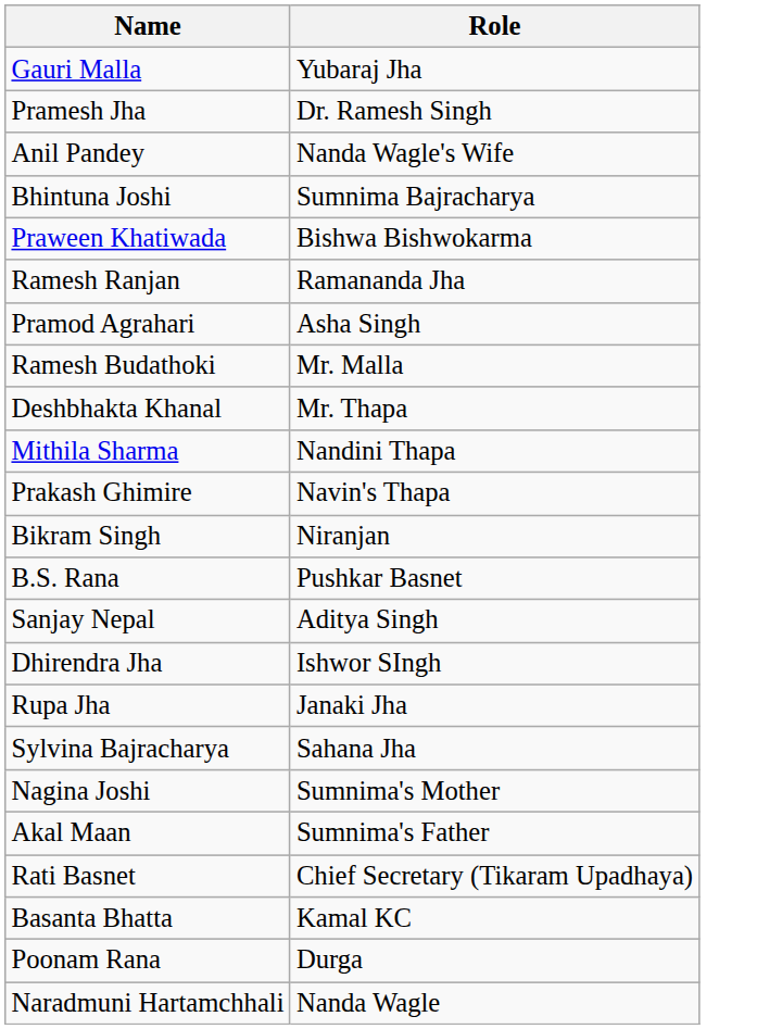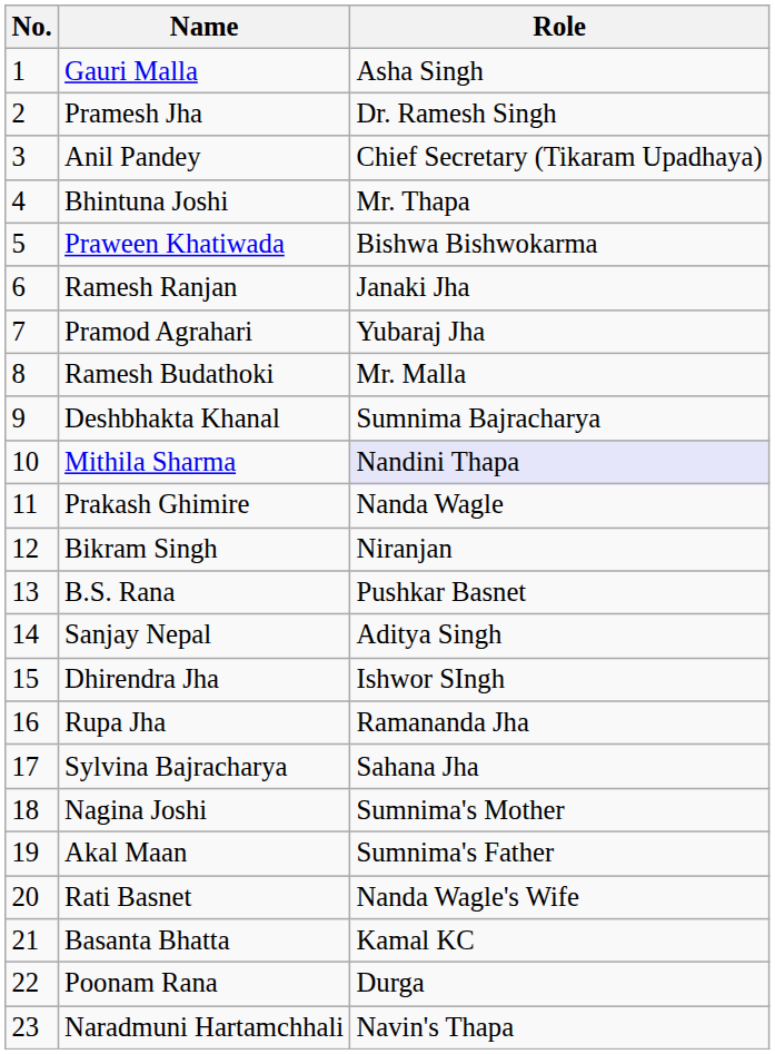 <table class="wikitable">
 <tr>
+<th>No.</th>
 <th>Name</th>
 <th>Role</th>
 </tr>
 <tr>
+<td>1</td>
 <td><a href='#'>Gauri Malla</a></td>
-<td>Yubaraj Jha</td>
+<td>Asha Singh</td>
 </tr>
 <tr>
+<td>2</td>
 <td>Pramesh Jha</td>
 <td>Dr. Ramesh Singh</td>
 </tr>
 <tr>
+<td>3</td>
 <td>Anil Pandey</td>
-<td>Nanda Wagle's Wife</td>
+<td>Chief Secretary (Tikaram Upadhaya)</td>
 </tr>
 <tr>
+<td>4</td>
 <td>Bhintuna Joshi</td>
-<td>Sumnima Bajracharya</td>
+<td>Mr. Thapa</td>
 </tr>
 <tr>
+<td>5</td>
 <td><a href='#'>Praween Khatiwada</a></td>
 <td>Bishwa Bishwokarma</td>
 </tr>
 <tr>
+<td>6</td>
 <td>Ramesh Ranjan</td>
-<td>Ramananda Jha</td>
+<td>Janaki Jha</td>
 </tr>
 <tr>
+<td>7</td>
 <td>Pramod Agrahari</td>
-<td>Asha Singh</td>
+<td>Yubaraj Jha</td>
 </tr>
 <tr>
+<td>8</td>
 <td>Ramesh Budathoki</td>
 <td>Mr. Malla</td>
 </tr>
 <tr>
+<td>9</td>
 <td>Deshbhakta Khanal</td>
-<td>Mr. Thapa</td>
+<td>Sumnima Bajracharya</td>
 </tr>
 <tr>
+<td>10</td>
 <td><a href='#'>Mithila Sharma</a></td>
-<td>Nandini Thapa</td>
+<td style="background: lavender;">Nandini Thapa</td>
 </tr>
 <tr>
+<td>11</td>
 <td>Prakash Ghimire</td>
-<td>Navin's Thapa</td>
+<td>Nanda Wagle</td>
 </tr>
 <tr>
+<td>12</td>
 <td>Bikram Singh</td>
 <td>Niranjan</td>
 </tr>
 <tr>
+<td>13</td>
 <td>B.S. Rana</td>
 <td>Pushkar Basnet</td>
 </tr>
 <tr>
+<td>14</td>
 <td>Sanjay Nepal</td>
 <td>Aditya Singh</td>
 </tr>
 <tr>
+<td>15</td>
 <td>Dhirendra Jha</td>
 <td>Ishwor SIngh</td>
 </tr>
 <tr>
+<td>16</td>
 <td>Rupa Jha</td>
-<td>Janaki Jha</td>
+<td>Ramananda Jha</td>
 </tr>
 <tr>
+<td>17</td>
 <td>Sylvina Bajracharya</td>
 <td>Sahana Jha</td>
 </tr>
 <tr>
+<td>18</td>
 <td>Nagina Joshi</td>
 <td>Sumnima's Mother</td>
 </tr>
 <tr>
+<td>19</td>
 <td>Akal Maan</td>
 <td>Sumnima's Father</td>
 </tr>
 <tr>
+<td>20</td>
 <td>Rati Basnet</td>
-<td>Chief Secretary (Tikaram Upadhaya)</td>
+<td>Nanda Wagle's Wife</td>
 </tr>
 <tr>
+<td>21</td>
 <td>Basanta Bhatta</td>
 <td>Kamal KC</td>
 </tr>
 <tr>
+<td>22</td>
 <td>Poonam Rana</td>
 <td>Durga</td>
 </tr>
 <tr>
+<td>23</td>
 <td>Naradmuni Hartamchhali</td>
-<td>Nanda Wagle</td>
+<td>Navin's Thapa</td>
 </tr>
 </table>
